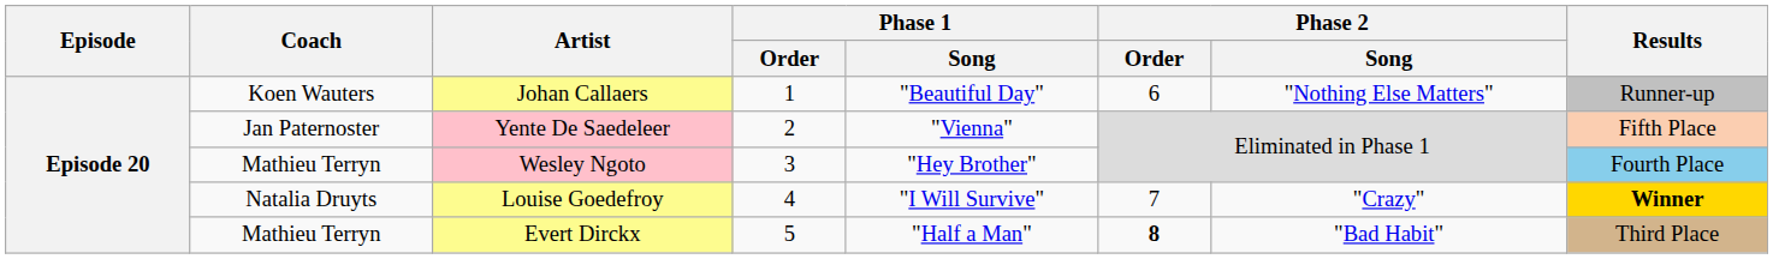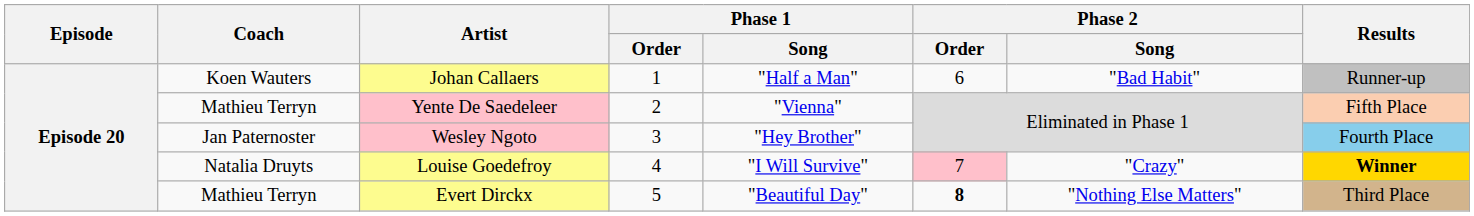 <table class="wikitable" style="text-align:center; width:100%">
 <tr>
 <th rowspan="2">Episode</th>
 <th rowspan="2">Coach</th>
 <th rowspan="2">Artist</th>
 <th colspan="2">Phase 1</th>
 <th colspan="2">Phase 2</th>
 <th rowspan="2">Results</th>
 </tr>
 <tr>
 <th>Order</th>
 <th>Song</th>
 <th>Order</th>
 <th>Song</th>
 </tr>
 <tr>
 <th rowspan="5">Episode 20<br></th>
 <td>Koen Wauters</td>
 <td style="background:#fdfc8f">Johan Callaers</td>
 <td>1</td>
-<td>"<a href='#'>Beautiful Day</a>"</td>
+<td>"<a href='#'>Half a Man</a>"</td>
 <td>6</td>
-<td>"<a href='#'>Nothing Else Matters</a>"</td>
+<td>"<a href='#'>Bad Habit</a>"</td>
 <td style="background:silver">Runner-up</td>
 </tr>
 <tr>
-<td>Jan Paternoster</td>
+<td>Mathieu Terryn</td>
 <td style="background:pink">Yente De Saedeleer</td>
 <td>2</td>
 <td>"<a href='#'>Vienna</a>"</td>
 <td colspan="2" rowspan="2" style="background:#DCDCDC">Eliminated in Phase 1</td>
 <td style="background:#fbceb1">Fifth Place</td>
 </tr>
 <tr>
-<td>Mathieu Terryn</td>
+<td>Jan Paternoster</td>
 <td style="background:pink">Wesley Ngoto</td>
 <td>3</td>
 <td>"<a href='#'>Hey Brother</a>"</td>
 <td style="background:skyblue">Fourth Place</td>
 </tr>
 <tr>
 <td>Natalia Druyts</td>
 <td style="background:#fdfc8f">Louise Goedefroy</td>
 <td>4</td>
 <td>"<a href='#'>I Will Survive</a>"</td>
-<td>7</td>
+<td style="background: pink;">7</td>
 <td>"<a href='#'>Crazy</a>"</td>
 <td style="background:gold"><strong>Winner</strong></td>
 </tr>
 <tr>
 <td>Mathieu Terryn</td>
 <td style="background:#fdfc8f">Evert Dirckx</td>
 <td>5</td>
-<td>"<a href='#'>Half a Man</a>"</td>
+<td>"<a href='#'>Beautiful Day</a>"</td>
 <td><strong>8</strong></td>
-<td>"<a href='#'>Bad Habit</a>"</td>
+<td>"<a href='#'>Nothing Else Matters</a>"</td>
 <td style="background:tan">Third Place</td>
 </tr>
 </table>
